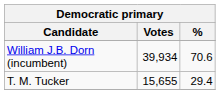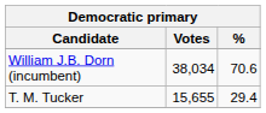 <table class="wikitable" align="left" style="margin: 1em 1em 1em 0; font-size: 95%;">
 <tr>
 <th colspan="3">Democratic primary</th>
 </tr>
 <tr>
 <th colspan="1" style="width: 170px">Candidate</th>
 <th style="width: 50px">Votes</th>
 <th style="width: 40px">%</th>
 </tr>
 <tr>
 </tr>
 <tr>
 <td><a href='#'>William J.B. Dorn</a> (incumbent)</td>
-<td align="right">39,934</td>
+<td align="right">38,034</td>
 <td align="right">70.6</td>
 </tr>
 <tr>
 <td>T. M. Tucker</td>
 <td align="right">15,655</td>
 <td align="right">29.4</td>
 </tr>
 <tr>
 </tr>
 </table>
